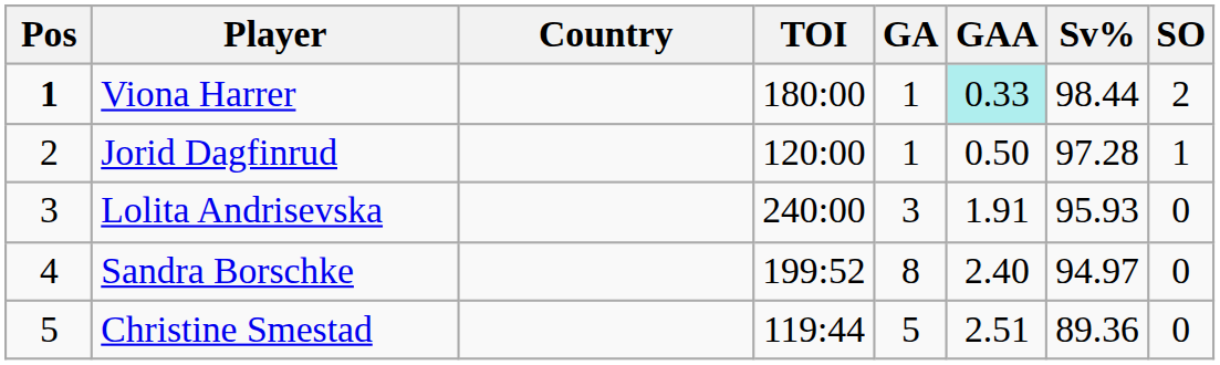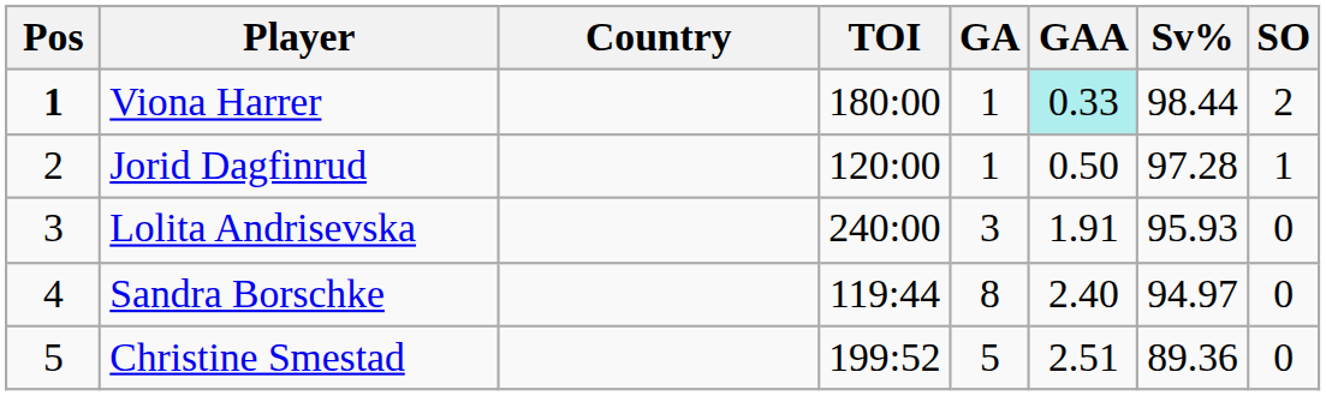 <table class="wikitable sortable" style="text-align: center;">
 <tr>
 <th width=30>Pos</th>
 <th width=150>Player</th>
 <th width=120>Country</th>
 <th width=20>TOI</th>
 <th width=20>GA</th>
 <th width=20>GAA</th>
 <th width=20>Sv%</th>
 <th width=20>SO</th>
 </tr>
 <tr>
 <td><strong>1</strong></td>
 <td align=left><a href='#'>Viona Harrer</a></td>
 <td align=left></td>
 <td>180:00</td>
 <td>1</td>
 <td style="background: paleturquoise;">0.33</td>
 <td>98.44</td>
 <td>2</td>
 </tr>
 <tr>
 <td>2</td>
 <td align=left><a href='#'>Jorid Dagfinrud</a></td>
 <td align=left></td>
 <td>120:00</td>
 <td>1</td>
 <td>0.50</td>
 <td>97.28</td>
 <td>1</td>
 </tr>
 <tr>
 <td>3</td>
 <td align=left><a href='#'>Lolita Andrisevska</a></td>
 <td align=left></td>
 <td>240:00</td>
 <td>3</td>
 <td>1.91</td>
 <td>95.93</td>
 <td>0</td>
 </tr>
 <tr>
 <td>4</td>
 <td align=left><a href='#'>Sandra Borschke</a></td>
 <td align=left></td>
-<td>199:52</td>
+<td>119:44</td>
 <td>8</td>
 <td>2.40</td>
 <td>94.97</td>
 <td>0</td>
 </tr>
 <tr>
 <td>5</td>
 <td align=left><a href='#'>Christine Smestad</a></td>
 <td align=left></td>
-<td>119:44</td>
+<td>199:52</td>
 <td>5</td>
 <td>2.51</td>
 <td>89.36</td>
 <td>0</td>
 </tr>
 </table>
